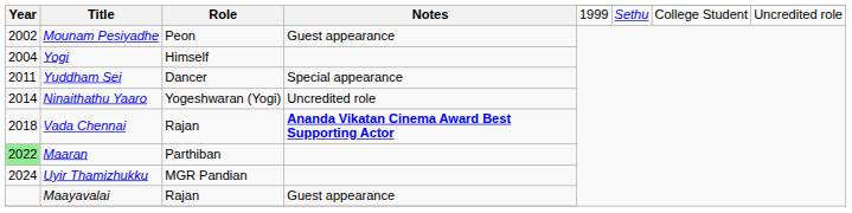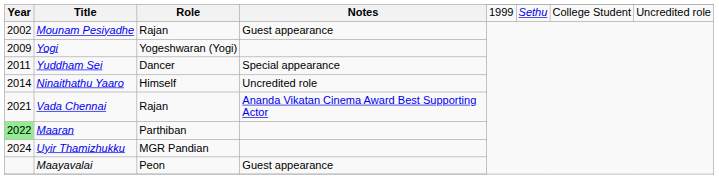 <table class="wikitable sortable">
 <tr>
 <th rowspan="2">Year</th>
 <th rowspan="2">Title</th>
 <th rowspan="2">Role</th>
 <th rowspan="2"! style=" width:350px;">Notes</th>
 </tr>
 <tr>
 <td>1999</td>
 <td><em><a href='#'>Sethu</a></em></td>
 <td>College Student</td>
 <td>Uncredited role</td>
 </tr>
 <tr>
 <td>2002</td>
 <td><em><a href='#'>Mounam Pesiyadhe</a></em></td>
-<td>Peon</td>
+<td>Rajan</td>
 <td>Guest appearance</td>
 </tr>
 <tr>
-<td>2004</td>
+<td>2009</td>
 <td><em><a href='#'>Yogi</a></em></td>
-<td>Himself</td>
+<td>Yogeshwaran (Yogi)</td>
 <td></td>
 </tr>
 <tr>
 <td>2011</td>
 <td><em><a href='#'>Yuddham Sei</a></em></td>
 <td>Dancer</td>
 <td>Special appearance</td>
 </tr>
 <tr>
 <td>2014</td>
 <td><em><a href='#'>Ninaithathu Yaaro</a></em></td>
-<td>Yogeshwaran (Yogi)</td>
+<td>Himself</td>
 <td>Uncredited role</td>
 </tr>
 <tr>
-<td>2018</td>
+<td>2021</td>
 <td><em><a href='#'>Vada Chennai</a></em></td>
 <td>Rajan</td>
-<td><strong><a href='#'>Ananda Vikatan Cinema Award Best Supporting Actor</a></strong></td>
+<td><a href='#'>Ananda Vikatan Cinema Award Best Supporting Actor</a></td>
 </tr>
 <tr>
 <td style="background: lightgreen;">2022</td>
 <td><em><a href='#'>Maaran</a></em></td>
 <td>Parthiban</td>
 <td></td>
 </tr>
 <tr>
 <td>2024</td>
 <td><em><a href='#'>Uyir Thamizhukku</a></em></td>
 <td>MGR Pandian</td>
 <td></td>
 </tr>
 <tr>
 <td></td>
 <td><em>Maayavalai</em></td>
-<td>Rajan</td>
+<td>Peon</td>
 <td>Guest appearance</td>
 </tr>
 <tr>
 </tr>
 </table>
